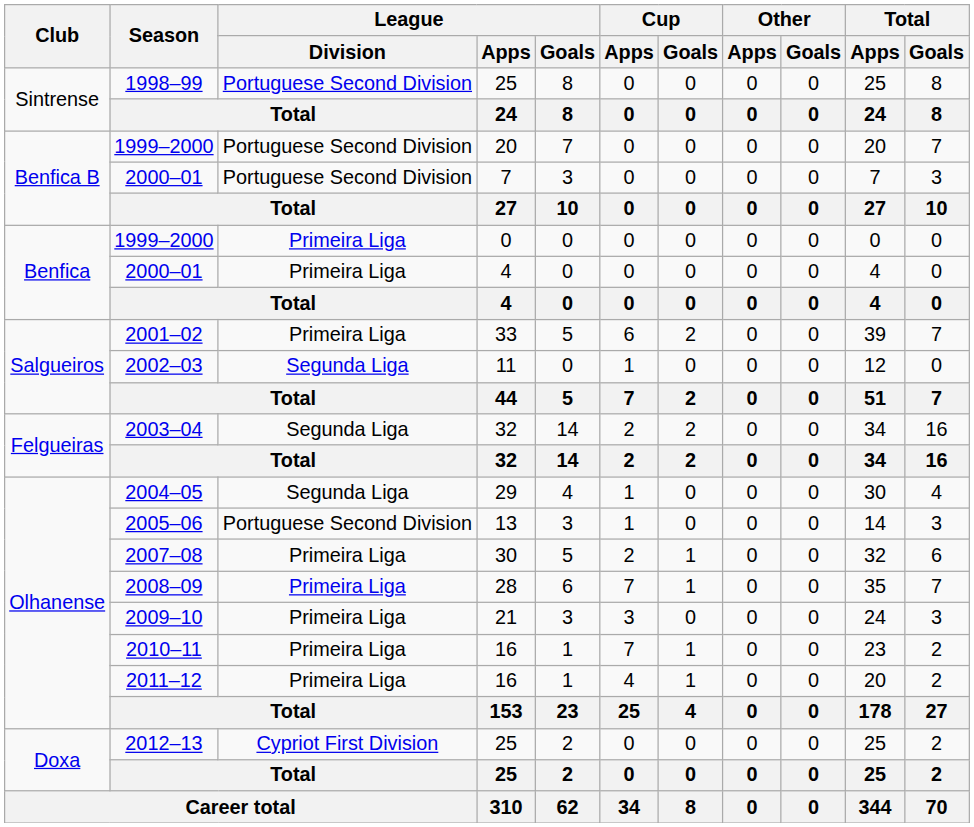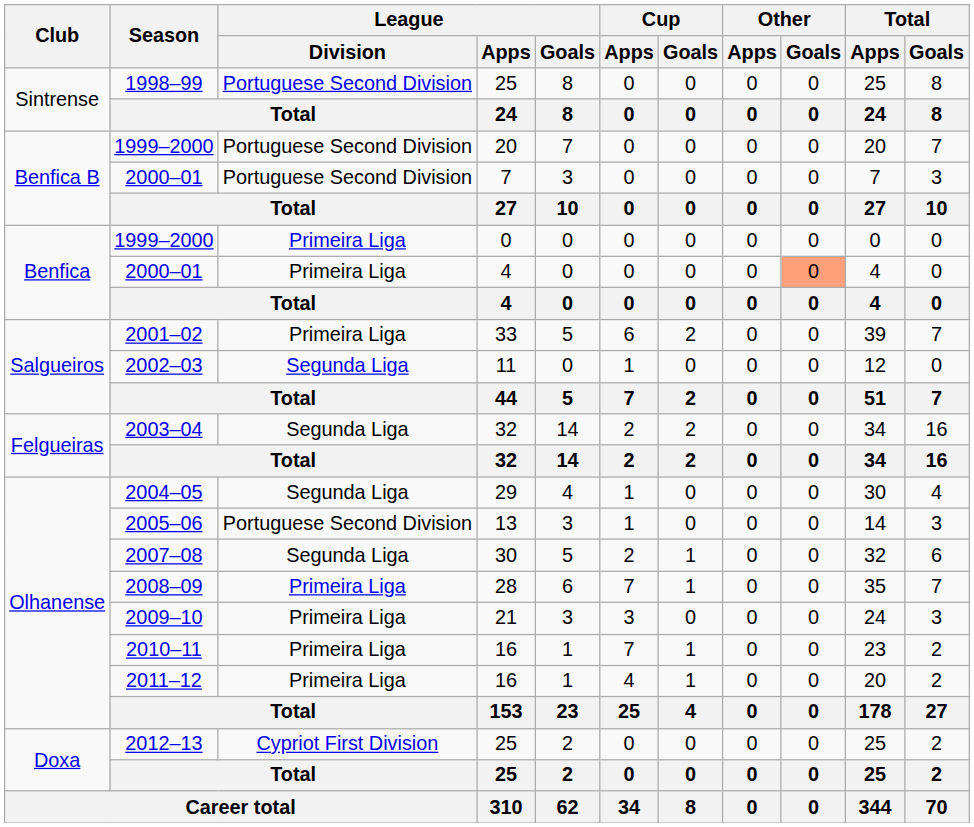 <table class="wikitable" style="text-align: center;">
 <tr>
 <th rowspan="2">Club</th>
 <th rowspan="2">Season</th>
 <th colspan="3">League</th>
 <th colspan="2">Cup</th>
 <th colspan="2">Other</th>
 <th colspan="2">Total</th>
 </tr>
 <tr>
 <th>Division</th>
 <th>Apps</th>
 <th>Goals</th>
 <th>Apps</th>
 <th>Goals</th>
 <th>Apps</th>
 <th>Goals</th>
 <th>Apps</th>
 <th>Goals</th>
 </tr>
 <tr>
 <td rowspan="2">Sintrense</td>
 <td><a href='#'>1998–99</a></td>
 <td><a href='#'>Portuguese Second Division</a></td>
 <td>25</td>
 <td>8</td>
 <td>0</td>
 <td>0</td>
 <td>0</td>
 <td>0</td>
 <td>25</td>
 <td>8</td>
 </tr>
 <tr>
 <th colspan="2">Total</th>
 <th>24</th>
 <th>8</th>
 <th>0</th>
 <th>0</th>
 <th>0</th>
 <th>0</th>
 <th>24</th>
 <th>8</th>
 </tr>
 <tr>
 <td rowspan="3"><a href='#'>Benfica B</a></td>
 <td><a href='#'>1999–2000</a></td>
 <td>Portuguese Second Division</td>
 <td>20</td>
 <td>7</td>
 <td>0</td>
 <td>0</td>
 <td>0</td>
 <td>0</td>
 <td>20</td>
 <td>7</td>
 </tr>
 <tr>
 <td><a href='#'>2000–01</a></td>
 <td>Portuguese Second Division</td>
 <td>7</td>
 <td>3</td>
 <td>0</td>
 <td>0</td>
 <td>0</td>
 <td>0</td>
 <td>7</td>
 <td>3</td>
 </tr>
 <tr>
 <th colspan="2">Total</th>
 <th>27</th>
 <th>10</th>
 <th>0</th>
 <th>0</th>
 <th>0</th>
 <th>0</th>
 <th>27</th>
 <th>10</th>
 </tr>
 <tr>
 <td rowspan="3"><a href='#'>Benfica</a></td>
 <td><a href='#'>1999–2000</a></td>
 <td><a href='#'>Primeira Liga</a></td>
 <td>0</td>
 <td>0</td>
 <td>0</td>
 <td>0</td>
 <td>0</td>
 <td>0</td>
 <td>0</td>
 <td>0</td>
 </tr>
 <tr>
 <td><a href='#'>2000–01</a></td>
 <td>Primeira Liga</td>
 <td>4</td>
 <td>0</td>
 <td>0</td>
 <td>0</td>
 <td>0</td>
-<td>0</td>
+<td style="background: lightsalmon;">0</td>
 <td>4</td>
 <td>0</td>
 </tr>
 <tr>
 <th colspan="2">Total</th>
 <th>4</th>
 <th>0</th>
 <th>0</th>
 <th>0</th>
 <th>0</th>
 <th>0</th>
 <th>4</th>
 <th>0</th>
 </tr>
 <tr>
 <td rowspan="3"><a href='#'>Salgueiros</a></td>
 <td><a href='#'>2001–02</a></td>
 <td>Primeira Liga</td>
 <td>33</td>
 <td>5</td>
 <td>6</td>
 <td>2</td>
 <td>0</td>
 <td>0</td>
 <td>39</td>
 <td>7</td>
 </tr>
 <tr>
 <td><a href='#'>2002–03</a></td>
 <td><a href='#'>Segunda Liga</a></td>
 <td>11</td>
 <td>0</td>
 <td>1</td>
 <td>0</td>
 <td>0</td>
 <td>0</td>
 <td>12</td>
 <td>0</td>
 </tr>
 <tr>
 <th colspan="2">Total</th>
 <th>44</th>
 <th>5</th>
 <th>7</th>
 <th>2</th>
 <th>0</th>
 <th>0</th>
 <th>51</th>
 <th>7</th>
 </tr>
 <tr>
 <td rowspan="2"><a href='#'>Felgueiras</a></td>
 <td><a href='#'>2003–04</a></td>
 <td>Segunda Liga</td>
 <td>32</td>
 <td>14</td>
 <td>2</td>
 <td>2</td>
 <td>0</td>
 <td>0</td>
 <td>34</td>
 <td>16</td>
 </tr>
 <tr>
 <th colspan="2">Total</th>
 <th>32</th>
 <th>14</th>
 <th>2</th>
 <th>2</th>
 <th>0</th>
 <th>0</th>
 <th>34</th>
 <th>16</th>
 </tr>
 <tr>
 <td rowspan="8"><a href='#'>Olhanense</a></td>
 <td><a href='#'>2004–05</a></td>
 <td>Segunda Liga</td>
 <td>29</td>
 <td>4</td>
 <td>1</td>
 <td>0</td>
 <td>0</td>
 <td>0</td>
 <td>30</td>
 <td>4</td>
 </tr>
 <tr>
 <td><a href='#'>2005–06</a></td>
 <td>Portuguese Second Division</td>
 <td>13</td>
 <td>3</td>
 <td>1</td>
 <td>0</td>
 <td>0</td>
 <td>0</td>
 <td>14</td>
 <td>3</td>
 </tr>
 <tr>
 <td><a href='#'>2007–08</a></td>
-<td>Primeira Liga</td>
+<td>Segunda Liga</td>
 <td>30</td>
 <td>5</td>
 <td>2</td>
 <td>1</td>
 <td>0</td>
 <td>0</td>
 <td>32</td>
 <td>6</td>
 </tr>
 <tr>
 <td><a href='#'>2008–09</a></td>
 <td><a href='#'>Primeira Liga</a></td>
 <td>28</td>
 <td>6</td>
 <td>7</td>
 <td>1</td>
 <td>0</td>
 <td>0</td>
 <td>35</td>
 <td>7</td>
 </tr>
 <tr>
 <td><a href='#'>2009–10</a></td>
 <td>Primeira Liga</td>
 <td>21</td>
 <td>3</td>
 <td>3</td>
 <td>0</td>
 <td>0</td>
 <td>0</td>
 <td>24</td>
 <td>3</td>
 </tr>
 <tr>
 <td><a href='#'>2010–11</a></td>
 <td>Primeira Liga</td>
 <td>16</td>
 <td>1</td>
 <td>7</td>
 <td>1</td>
 <td>0</td>
 <td>0</td>
 <td>23</td>
 <td>2</td>
 </tr>
 <tr>
 <td><a href='#'>2011–12</a></td>
 <td>Primeira Liga</td>
 <td>16</td>
 <td>1</td>
 <td>4</td>
 <td>1</td>
 <td>0</td>
 <td>0</td>
 <td>20</td>
 <td>2</td>
 </tr>
 <tr>
 <th colspan="2">Total</th>
 <th>153</th>
 <th>23</th>
 <th>25</th>
 <th>4</th>
 <th>0</th>
 <th>0</th>
 <th>178</th>
 <th>27</th>
 </tr>
 <tr>
 <td rowspan="2"><a href='#'>Doxa</a></td>
 <td><a href='#'>2012–13</a></td>
 <td><a href='#'>Cypriot First Division</a></td>
 <td>25</td>
 <td>2</td>
 <td>0</td>
 <td>0</td>
 <td>0</td>
 <td>0</td>
 <td>25</td>
 <td>2</td>
 </tr>
 <tr>
 <th colspan="2">Total</th>
 <th>25</th>
 <th>2</th>
 <th>0</th>
 <th>0</th>
 <th>0</th>
 <th>0</th>
 <th>25</th>
 <th>2</th>
 </tr>
 <tr>
 <th colspan="3">Career total</th>
 <th>310</th>
 <th>62</th>
 <th>34</th>
 <th>8</th>
 <th>0</th>
 <th>0</th>
 <th>344</th>
 <th>70</th>
 </tr>
 </table>
